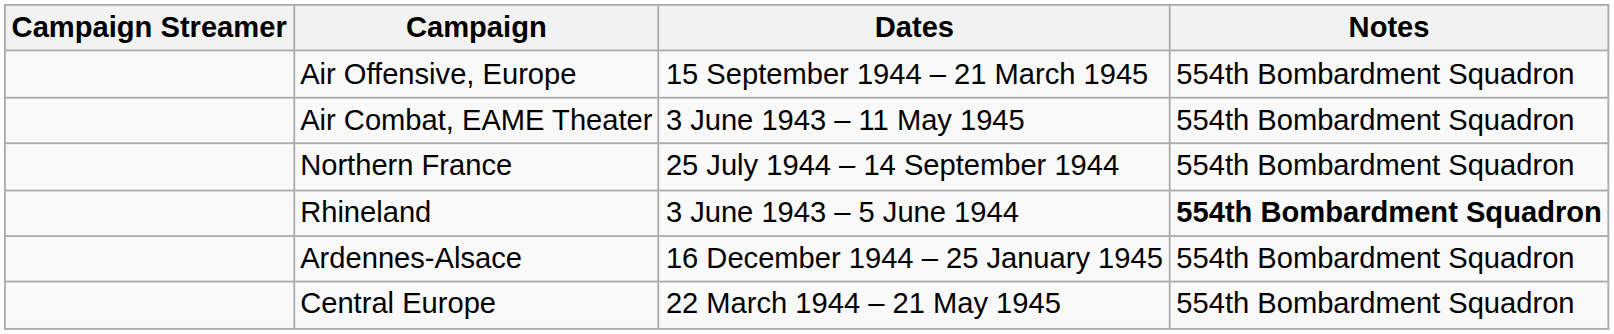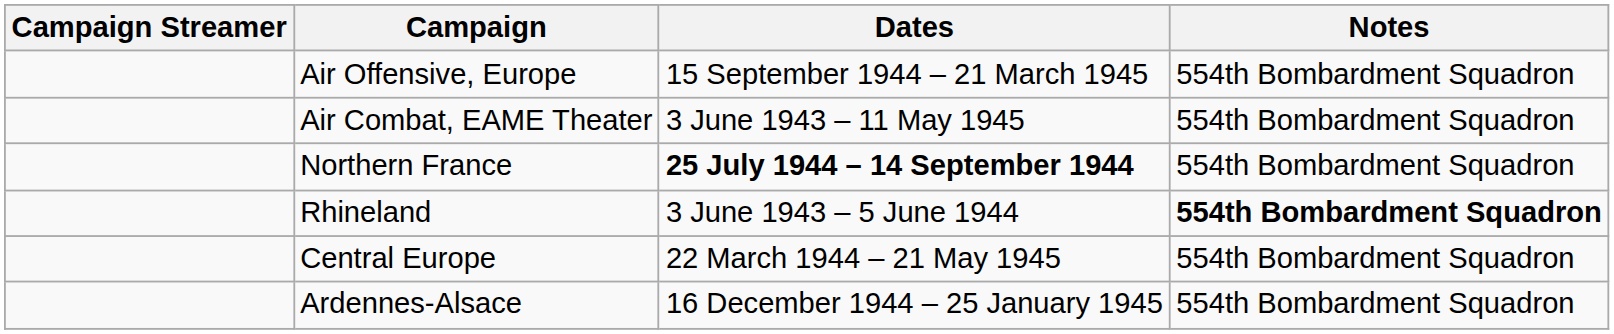 <table class="wikitable">
 <tr style="background:#efefef;">
 <th>Campaign Streamer</th>
 <th>Campaign</th>
 <th>Dates</th>
 <th>Notes</th>
 </tr>
 <tr>
 <td></td>
 <td>Air Offensive, Europe</td>
 <td>15 September 1944 – 21 March 1945</td>
 <td>554th Bombardment Squadron</td>
 </tr>
 <tr>
 <td></td>
 <td>Air Combat, EAME Theater</td>
 <td>3 June 1943 – 11 May 1945</td>
 <td>554th Bombardment Squadron</td>
 </tr>
 <tr>
 <td></td>
 <td>Northern France</td>
-<td>25 July 1944 – 14 September 1944</td>
+<td><strong>25 July 1944 – 14 September 1944</strong></td>
 <td>554th Bombardment Squadron</td>
 </tr>
 <tr>
 <td></td>
 <td>Rhineland</td>
 <td>3 June 1943 – 5 June 1944</td>
 <td><strong>554th Bombardment Squadron</strong></td>
 </tr>
 <tr>
 <td></td>
+<td>Central Europe</td>
+<td>22 March 1944 – 21 May 1945</td>
+<td>554th Bombardment Squadron</td>
+</tr>
+<tr>
+<td></td>
 <td>Ardennes-Alsace</td>
 <td>16 December 1944 – 25 January 1945</td>
 <td>554th Bombardment Squadron</td>
 </tr>
-<tr>
-<td></td>
-<td>Central Europe</td>
-<td>22 March 1944 – 21 May 1945</td>
-<td>554th Bombardment Squadron</td>
-</tr>
 </table>
